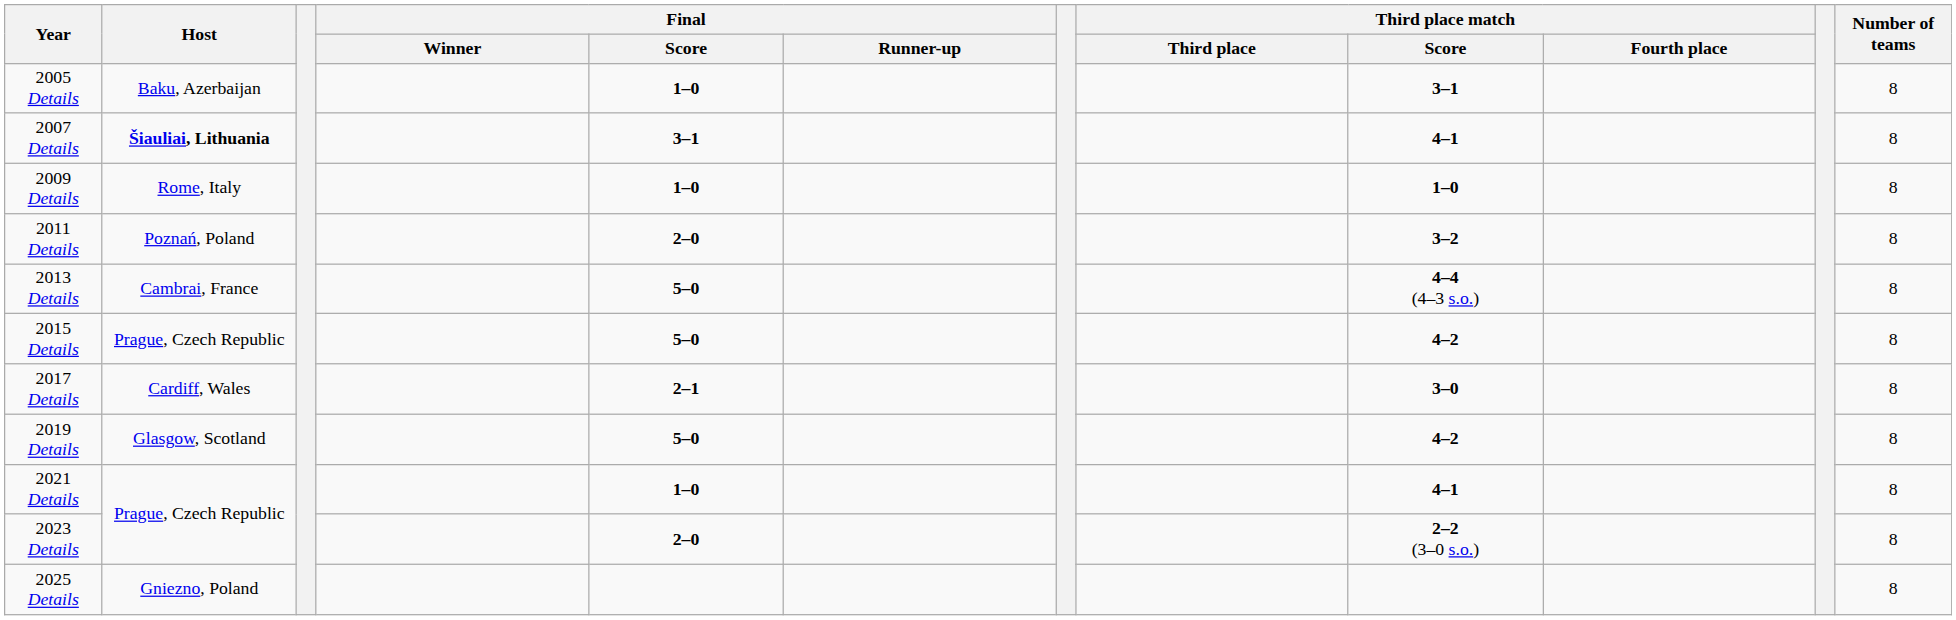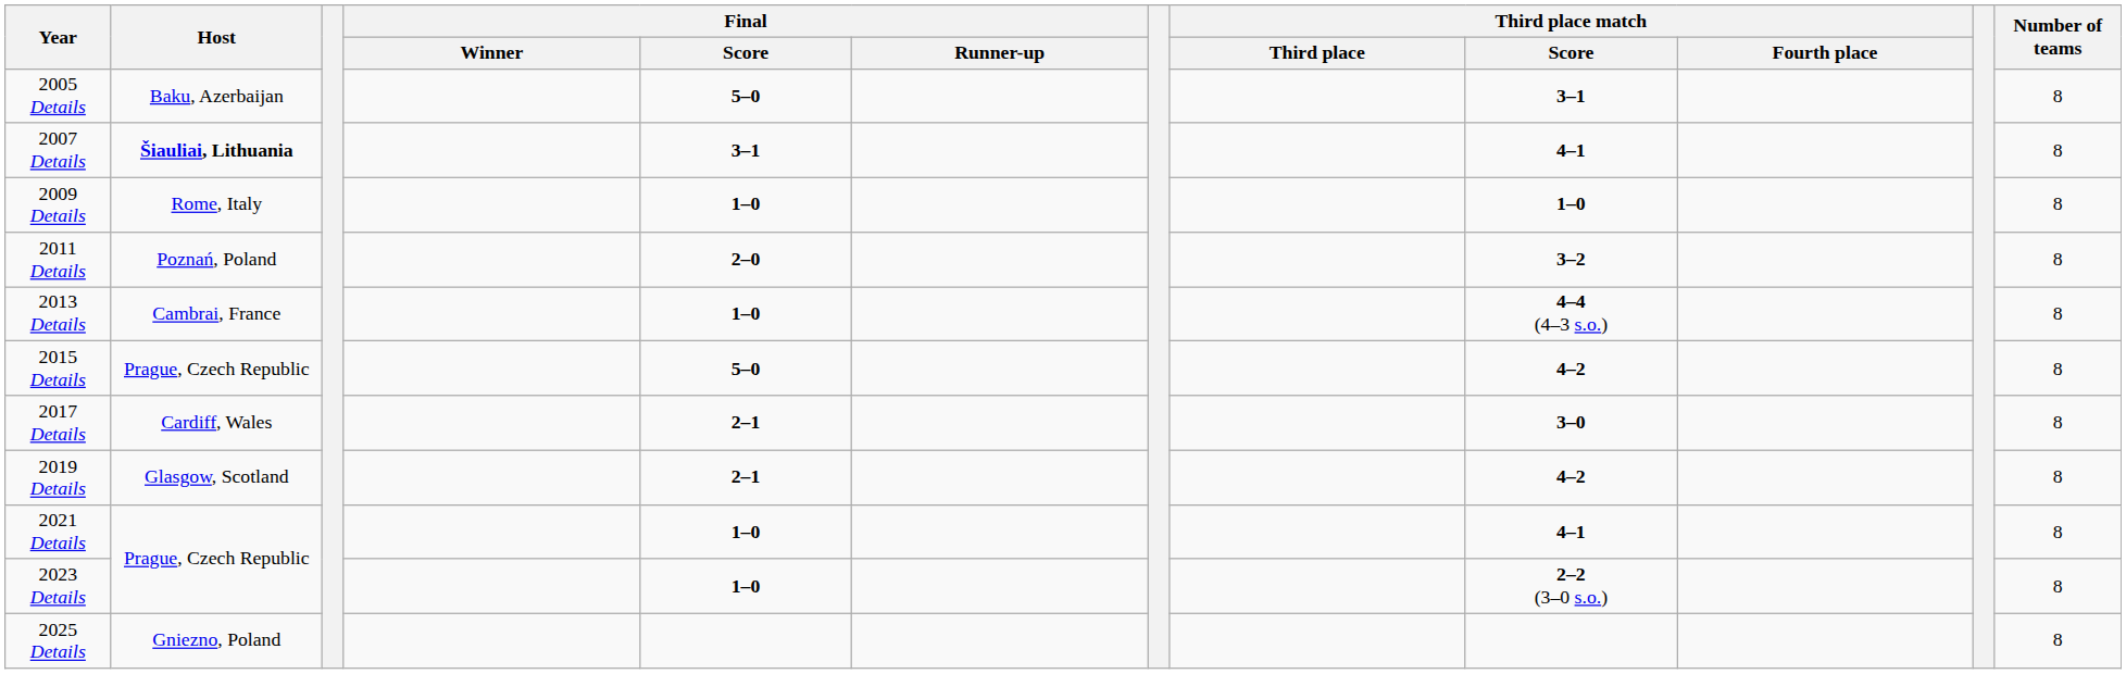 <table class="wikitable" style="text-align:center;width:100%; font-size:90%;">
 <tr>
 <th rowspan=2 width=5%>Year</th>
 <th rowspan=2 width=10%>Host</th>
 <th width=1% rowspan=13></th>
 <th colspan=3>Final</th>
 <th width=1% rowspan=13></th>
 <th colspan=3>Third place match</th>
 <th width=1% rowspan=13></th>
 <th width=6% rowspan=2>Number of teams</th>
 </tr>
 <tr>
 <th width=14%>Winner</th>
 <th width=10%>Score</th>
 <th width=14%>Runner-up</th>
 <th width=14%>Third place</th>
 <th width=10%>Score</th>
 <th width=14%>Fourth place</th>
 </tr>
 <tr>
 <td>2005<br><em><a href='#'>Details</a></em></td>
 <td><a href='#'>Baku</a>, Azerbaijan</td>
 <td><strong></strong></td>
-<td><strong>1–0</strong></td>
+<td><strong>5–0</strong></td>
 <td></td>
 <td></td>
 <td><strong>3–1</strong></td>
 <td></td>
 <td>8</td>
 </tr>
 <tr>
 <td>2007<br><em><a href='#'>Details</a></em></td>
 <td><strong><a href='#'>Šiauliai</a>, Lithuania</strong></td>
 <td><strong></strong></td>
 <td><strong>3–1</strong></td>
 <td></td>
 <td></td>
 <td><strong>4–1</strong></td>
 <td></td>
 <td>8</td>
 </tr>
 <tr>
 <td>2009<br><em><a href='#'>Details</a></em></td>
 <td><a href='#'>Rome</a>, Italy</td>
 <td><strong></strong></td>
 <td><strong>1–0</strong></td>
 <td></td>
 <td></td>
 <td><strong>1–0</strong></td>
 <td></td>
 <td>8</td>
 </tr>
 <tr>
 <td>2011<br><em><a href='#'>Details</a></em></td>
 <td><a href='#'>Poznań</a>, Poland</td>
 <td><strong></strong></td>
 <td><strong>2–0</strong></td>
 <td></td>
 <td></td>
 <td><strong>3–2</strong></td>
 <td></td>
 <td>8</td>
 </tr>
 <tr>
 <td>2013<br><em><a href='#'>Details</a></em></td>
 <td><a href='#'>Cambrai</a>, France</td>
 <td><strong></strong></td>
-<td><strong>5–0</strong></td>
+<td><strong>1–0</strong></td>
 <td></td>
 <td></td>
 <td><strong>4–4</strong><br>(4–3 <a href='#'>s.o.</a>)</td>
 <td></td>
 <td>8</td>
 </tr>
 <tr>
 <td>2015<br><em><a href='#'>Details</a></em></td>
 <td><a href='#'>Prague</a>, Czech Republic</td>
 <td><strong></strong></td>
 <td><strong>5–0</strong></td>
 <td></td>
 <td></td>
 <td><strong>4–2</strong></td>
 <td></td>
 <td>8</td>
 </tr>
 <tr>
 <td>2017<br><em><a href='#'>Details</a></em></td>
 <td><a href='#'>Cardiff</a>, Wales</td>
 <td><strong></strong></td>
 <td><strong>2–1</strong></td>
 <td></td>
 <td></td>
 <td><strong>3–0</strong></td>
 <td></td>
 <td>8</td>
 </tr>
 <tr>
 <td>2019<br><em><a href='#'>Details</a></em></td>
 <td><a href='#'>Glasgow</a>, Scotland</td>
 <td><strong></strong></td>
-<td><strong>5–0</strong></td>
+<td><strong>2–1</strong></td>
 <td></td>
 <td></td>
 <td><strong>4–2</strong></td>
 <td></td>
 <td>8</td>
 </tr>
 <tr>
 <td>2021<br><em><a href='#'>Details</a></em></td>
 <td rowspan=2><a href='#'>Prague</a>, Czech Republic</td>
 <td><strong></strong></td>
 <td><strong>1–0</strong></td>
 <td></td>
 <td></td>
 <td><strong>4–1</strong></td>
 <td></td>
 <td>8</td>
 </tr>
 <tr>
 <td>2023<br><em><a href='#'>Details</a></em></td>
 <td><strong></strong></td>
-<td><strong>2–0</strong></td>
+<td><strong>1–0</strong></td>
 <td></td>
 <td></td>
 <td><strong>2–2</strong><br>(3–0 <a href='#'>s.o.</a>)</td>
 <td></td>
 <td>8</td>
 </tr>
 <tr>
 <td>2025<br><em><a href='#'>Details</a></td>
 <td><a href='#'>Gniezno</a>, Poland</td>
 <td></td>
 <td></td>
 <td></td>
 <td></td>
 <td></td>
 <td></td>
 <td>8</td>
 </tr>
 </table>
